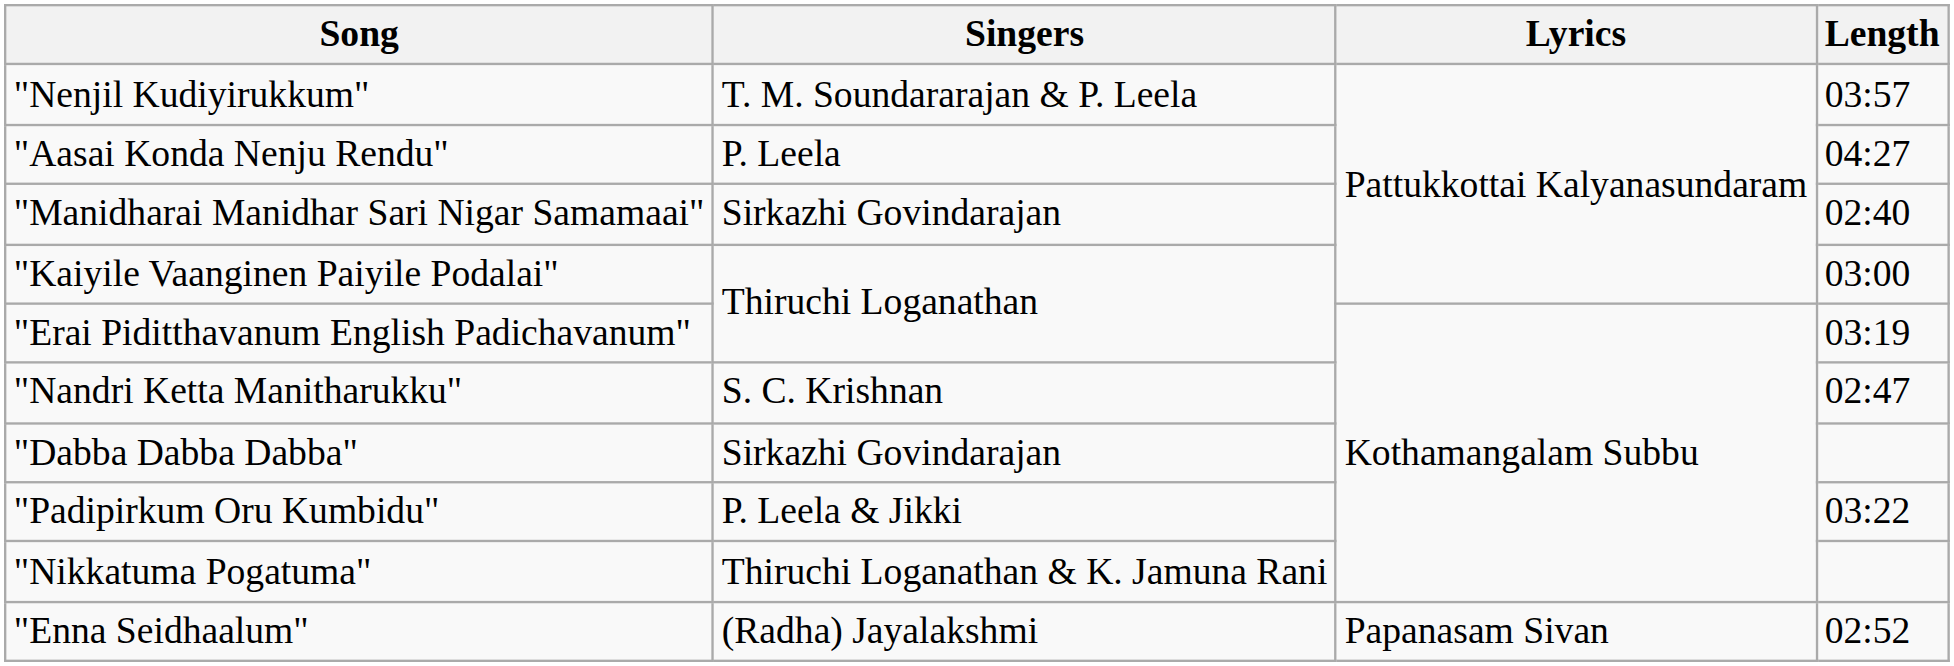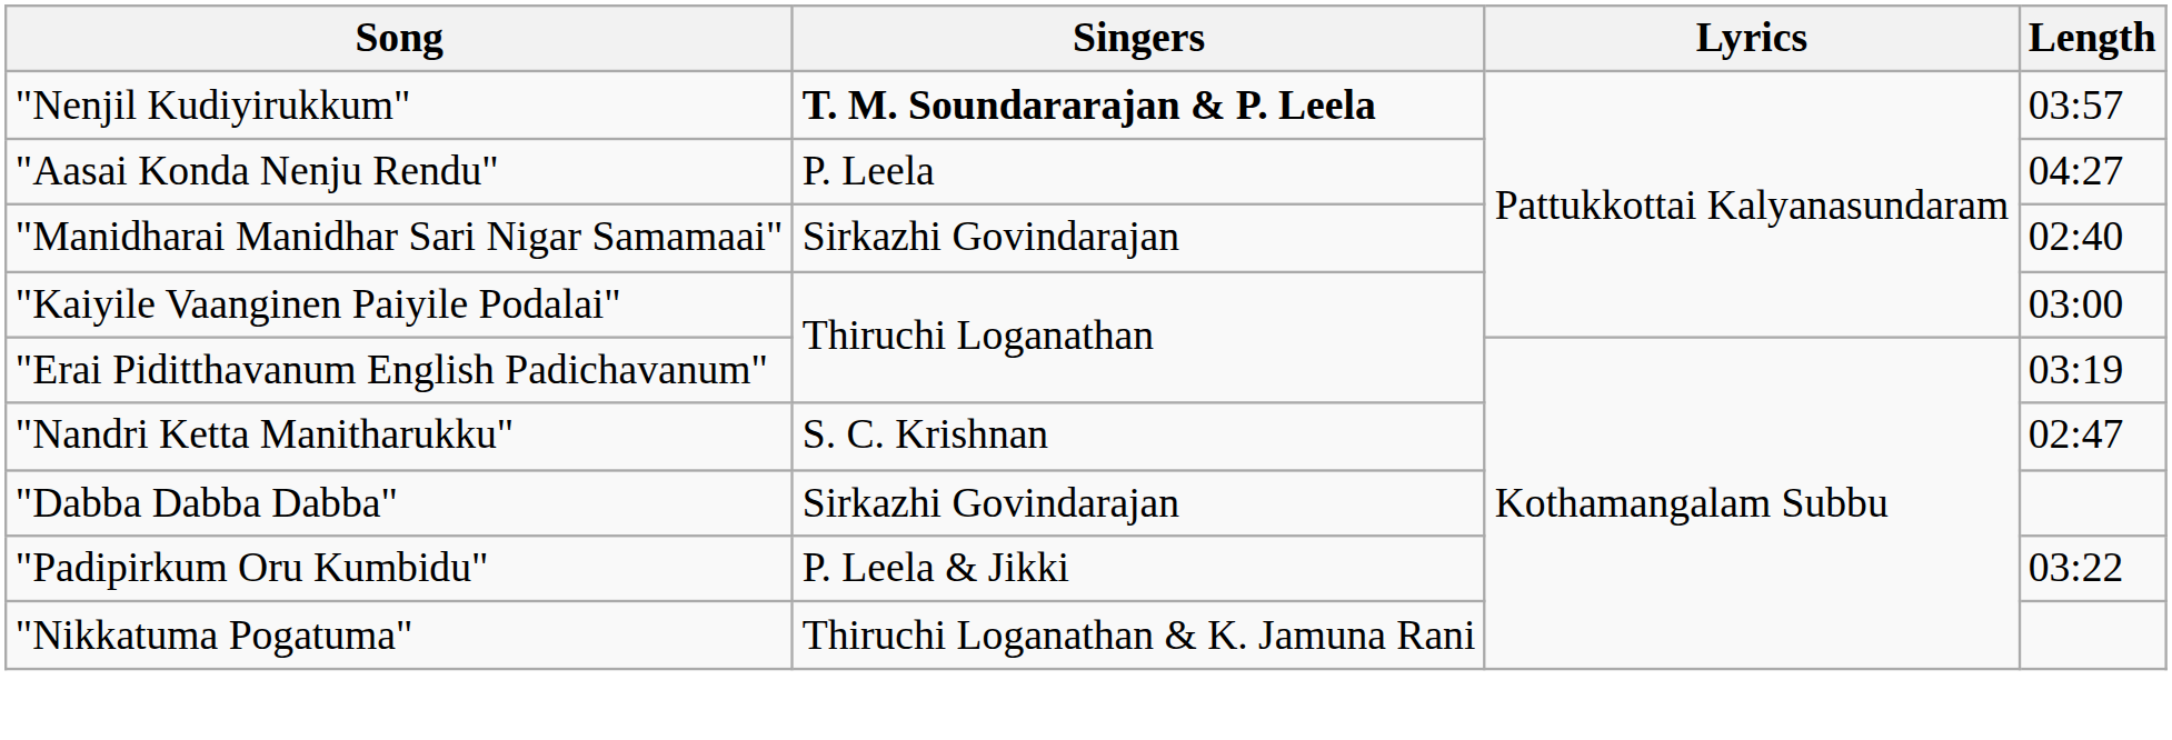 <table class="wikitable" style="font-size:100%;">
 <tr>
 <th>Song</th>
 <th>Singers</th>
 <th>Lyrics</th>
 <th>Length</th>
 </tr>
 <tr>
 <td>"Nenjil Kudiyirukkum"</td>
-<td>T. M. Soundararajan & P. Leela</td>
+<td><strong>T. M. Soundararajan & P. Leela</strong></td>
 <td rowspan=4>Pattukkottai Kalyanasundaram</td>
 <td>03:57</td>
 </tr>
 <tr>
 <td>"Aasai Konda Nenju Rendu"</td>
 <td>P. Leela</td>
 <td>04:27</td>
 </tr>
 <tr>
 <td>"Manidharai Manidhar Sari Nigar Samamaai"</td>
 <td>Sirkazhi Govindarajan</td>
 <td>02:40</td>
 </tr>
 <tr>
 <td>"Kaiyile Vaanginen Paiyile Podalai"</td>
 <td rowspan=2>Thiruchi Loganathan</td>
 <td>03:00</td>
 </tr>
 <tr>
 <td>"Erai Piditthavanum English Padichavanum"</td>
 <td rowspan=5>Kothamangalam Subbu</td>
 <td>03:19</td>
 </tr>
 <tr>
 <td>"Nandri Ketta Manitharukku"</td>
 <td>S. C. Krishnan</td>
 <td>02:47</td>
 </tr>
 <tr>
 <td>"Dabba Dabba Dabba"</td>
 <td>Sirkazhi Govindarajan</td>
 <td></td>
 </tr>
 <tr>
 <td>"Padipirkum Oru Kumbidu"</td>
 <td>P. Leela & Jikki</td>
 <td>03:22</td>
 </tr>
 <tr>
 <td>"Nikkatuma Pogatuma"</td>
 <td>Thiruchi Loganathan & K. Jamuna Rani</td>
 <td></td>
 </tr>
-<tr>
-<td>"Enna Seidhaalum"</td>
-<td>(Radha) Jayalakshmi</td>
-<td>Papanasam Sivan</td>
-<td>02:52</td>
-</tr>
 </table>
